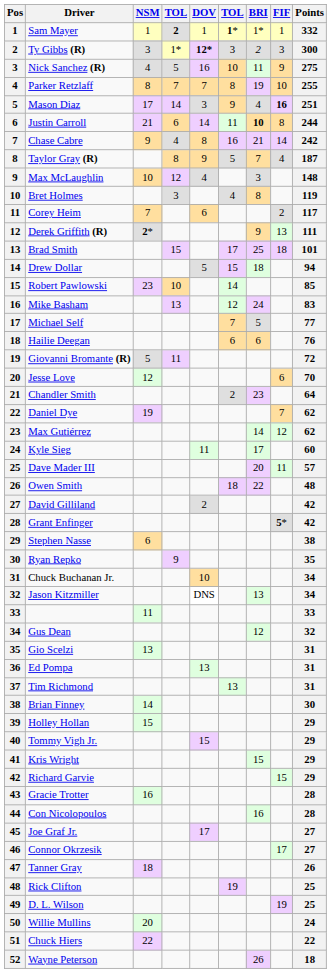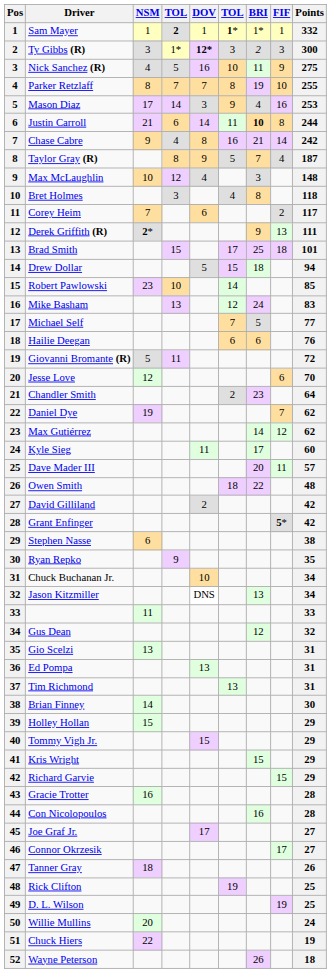 <table class="wikitable" style="font-size:77%; text-align:center;">
 <tr>
 <th valign="middle">Pos</th>
 <th valign="middle">Driver</th>
 <th><a href='#'>NSM</a></th>
 <th><a href='#'>TOL</a></th>
 <th><a href='#'>DOV</a></th>
 <th><a href='#'>TOL</a></th>
 <th><a href='#'>BRI</a></th>
 <th><a href='#'>FIF</a></th>
 <th valign="middle">Points</th>
 </tr>
 <tr>
 <th>1</th>
 <td align="left"><a href='#'>Sam Mayer</a></td>
 <td style="background:#FFFFBF;">1</td>
 <td style="background:#DFDFDF;"><strong>2</strong></td>
 <td style="background:#FFFFBF;">1</td>
 <td style="background:#FFFFBF;"><strong>1</strong>*</td>
 <td style="background:#FFFFBF;">1*</td>
 <td style="background:#FFFFBF;">1</td>
 <th>332</th>
 </tr>
 <tr>
 <th>2</th>
 <td align="left"><a href='#'>Ty Gibbs</a> <strong>(R)</strong></td>
 <td style="background:#DFDFDF;">3</td>
 <td style="background:#FFFFBF;">1*</td>
 <td style="background:#EFCFFF;"><strong>12*</strong></td>
 <td style="background:#DFDFDF;">3</td>
 <td style="background:#DFDFDF;"><em>2</em></td>
 <td style="background:#DFDFDF;">3</td>
 <th>300</th>
 </tr>
 <tr>
 <th>3</th>
 <td align="left"><a href='#'>Nick Sanchez</a> <strong>(R)</strong></td>
 <td style="background:#DFDFDF;">4</td>
 <td style="background:#DFDFDF;">5</td>
 <td style="background:#EFCFFF;">16</td>
 <td style="background:#FFDF9F;">10</td>
 <td style="background:#DFFFDF;">11</td>
 <td style="background:#FFDF9F;">9</td>
 <th>275</th>
 </tr>
 <tr>
 <th>4</th>
 <td align="left"><a href='#'>Parker Retzlaff</a></td>
 <td style="background:#FFDF9F;">8</td>
 <td style="background:#FFDF9F;">7</td>
 <td style="background:#FFDF9F;">7</td>
 <td style="background:#FFDF9F;">8</td>
 <td style="background:#EFCFFF;">19</td>
 <td style="background:#FFDF9F;">10</td>
 <th>255</th>
 </tr>
 <tr>
 <th>5</th>
 <td align="left"><a href='#'>Mason Diaz</a></td>
 <td style="background:#EFCFFF;">17</td>
 <td style="background:#EFCFFF;">14</td>
 <td style="background:#DFDFDF;">3</td>
 <td style="background:#FFDF9F;">9</td>
 <td style="background:#DFDFDF;">4</td>
-<td style="background:#EFCFFF;"><strong>16</strong></td>
-<th>251</th>
+<td style="background:#EFCFFF;">16</td>
+<th>253</th>
 </tr>
 <tr>
 <th>6</th>
 <td align="left"><a href='#'>Justin Carroll</a></td>
 <td style="background:#EFCFFF;">21</td>
 <td style="background:#FFDF9F;">6</td>
 <td style="background:#EFCFFF;">14</td>
 <td style="background:#DFFFDF;">11</td>
 <td style="background:#FFDF9F;"><strong>10</strong></td>
 <td style="background:#FFDF9F;">8</td>
 <th>244</th>
 </tr>
 <tr>
 <th>7</th>
 <td align="left"><a href='#'>Chase Cabre</a></td>
 <td style="background:#FFDF9F;">9</td>
 <td style="background:#DFDFDF;">4</td>
 <td style="background:#FFDF9F;">8</td>
 <td style="background:#EFCFFF;">16</td>
 <td style="background:#EFCFFF;">21</td>
 <td style="background:#EFCFFF;">14</td>
 <th>242</th>
 </tr>
 <tr>
 <th>8</th>
 <td align="left"><a href='#'>Taylor Gray</a> <strong>(R)</strong></td>
 <td></td>
 <td style="background:#FFDF9F;">8</td>
 <td style="background:#FFDF9F;">9</td>
 <td style="background:#DFDFDF;">5</td>
 <td style="background:#FFDF9F;">7</td>
 <td style="background:#DFDFDF;">4</td>
 <th>187</th>
 </tr>
 <tr>
 <th>9</th>
 <td align="left"><a href='#'>Max McLaughlin</a></td>
 <td style="background:#FFDF9F;">10</td>
 <td style="background:#EFCFFF;">12</td>
 <td style="background:#DFDFDF;">4</td>
 <td></td>
 <td style="background:#DFDFDF;">3</td>
 <td></td>
 <th>148</th>
 </tr>
 <tr>
 <th>10</th>
 <td align="left"><a href='#'>Bret Holmes</a></td>
 <td></td>
 <td style="background:#DFDFDF;">3</td>
 <td></td>
 <td style="background:#DFDFDF;">4</td>
 <td style="background:#FFDF9F;">8</td>
 <td></td>
-<th>119</th>
+<th>118</th>
 </tr>
 <tr>
 <th>11</th>
 <td align="left"><a href='#'>Corey Heim</a></td>
 <td style="background:#FFDF9F;">7</td>
 <td></td>
 <td style="background:#FFDF9F;">6</td>
 <td></td>
 <td></td>
 <td style="background:#DFDFDF;">2</td>
 <th>117</th>
 </tr>
 <tr>
 <th>12</th>
 <td align="left"><a href='#'>Derek Griffith</a> <strong>(R)</strong></td>
 <td style="background:#DFDFDF;"><strong>2</strong>*</td>
 <td></td>
 <td></td>
 <td></td>
 <td style="background:#FFDF9F;">9</td>
 <td style="background:#DFFFDF;">13</td>
 <th>111</th>
 </tr>
 <tr>
 <th>13</th>
 <td align="left"><a href='#'>Brad Smith</a></td>
 <td></td>
 <td style="background:#EFCFFF;">15</td>
 <td></td>
 <td style="background:#EFCFFF;">17</td>
 <td style="background:#EFCFFF;">25</td>
 <td style="background:#EFCFFF;">18</td>
 <th>101</th>
 </tr>
 <tr>
 <th>14</th>
 <td align="left"><a href='#'>Drew Dollar</a></td>
 <td></td>
 <td></td>
 <td style="background:#DFDFDF;">5</td>
 <td style="background:#EFCFFF;">15</td>
 <td style="background:#DFFFDF;">18</td>
 <td></td>
 <th>94</th>
 </tr>
 <tr>
 <th>15</th>
 <td align="left"><a href='#'>Robert Pawlowski</a></td>
 <td style="background:#EFCFFF;">23</td>
 <td style="background:#FFDF9F;">10</td>
 <td></td>
 <td style="background:#DFFFDF;">14</td>
 <td></td>
 <td></td>
 <th>85</th>
 </tr>
 <tr>
 <th>16</th>
 <td align="left"><a href='#'>Mike Basham</a></td>
 <td></td>
 <td style="background:#EFCFFF;">13</td>
 <td></td>
 <td style="background:#DFFFDF;">12</td>
 <td style="background:#EFCFFF;">24</td>
 <td></td>
 <th>83</th>
 </tr>
 <tr>
 <th>17</th>
 <td align="left"><a href='#'>Michael Self</a></td>
 <td></td>
 <td></td>
 <td></td>
 <td style="background:#FFDF9F;">7</td>
 <td style="background:#DFDFDF;">5</td>
 <td></td>
 <th>77</th>
 </tr>
 <tr>
 <th>18</th>
 <td align="left"><a href='#'>Hailie Deegan</a></td>
 <td></td>
 <td></td>
 <td></td>
 <td style="background:#FFDF9F;">6</td>
 <td style="background:#FFDF9F;">6</td>
 <td></td>
 <th>76</th>
 </tr>
 <tr>
 <th>19</th>
 <td align="left"><a href='#'>Giovanni Bromante</a> <strong>(R)</strong></td>
 <td style="background:#DFDFDF;">5</td>
 <td style="background:#EFCFFF;">11</td>
 <td></td>
 <td></td>
 <td></td>
 <td></td>
 <th>72</th>
 </tr>
 <tr>
 <th>20</th>
 <td align="left"><a href='#'>Jesse Love</a></td>
 <td style="background:#DFFFDF;">12</td>
 <td></td>
 <td></td>
 <td></td>
 <td></td>
 <td style="background:#FFDF9F;">6</td>
 <th>70</th>
 </tr>
 <tr>
 <th>21</th>
 <td align="left"><a href='#'>Chandler Smith</a></td>
 <td></td>
 <td></td>
 <td></td>
 <td style="background:#DFDFDF;">2</td>
 <td style="background:#EFCFFF;">23</td>
 <td></td>
 <th>64</th>
 </tr>
 <tr>
 <th>22</th>
 <td align="left"><a href='#'>Daniel Dye</a></td>
 <td style="background:#EFCFFF;">19</td>
 <td></td>
 <td></td>
 <td></td>
 <td></td>
 <td style="background:#FFDF9F;">7</td>
 <th>62</th>
 </tr>
 <tr>
 <th>23</th>
 <td align="left"><a href='#'>Max Gutiérrez</a></td>
 <td></td>
 <td></td>
 <td></td>
 <td></td>
 <td style="background:#DFFFDF;">14</td>
 <td style="background:#DFFFDF;">12</td>
 <th>62</th>
 </tr>
 <tr>
 <th>24</th>
 <td align="left"><a href='#'>Kyle Sieg</a></td>
 <td></td>
 <td></td>
 <td style="background:#DFFFDF;">11</td>
 <td></td>
 <td style="background:#DFFFDF;">17</td>
 <td></td>
 <th>60</th>
 </tr>
 <tr>
 <th>25</th>
 <td align="left"><a href='#'>Dave Mader III</a></td>
 <td></td>
 <td></td>
 <td></td>
 <td></td>
 <td style="background:#EFCFFF;">20</td>
 <td style="background:#DFFFDF;">11</td>
 <th>57</th>
 </tr>
 <tr>
 <th>26</th>
 <td align="left"><a href='#'>Owen Smith</a></td>
 <td></td>
 <td></td>
 <td></td>
 <td style="background:#EFCFFF;">18</td>
 <td style="background:#EFCFFF;">22</td>
 <td></td>
 <th>48</th>
 </tr>
 <tr>
 <th>27</th>
 <td align="left"><a href='#'>David Gilliland</a></td>
 <td></td>
 <td></td>
 <td style="background:#DFDFDF;">2</td>
 <td></td>
 <td></td>
 <td></td>
 <th>42</th>
 </tr>
 <tr>
 <th>28</th>
 <td align="left"><a href='#'>Grant Enfinger</a></td>
 <td></td>
 <td></td>
 <td></td>
 <td></td>
 <td></td>
 <td style="background:#DFDFDF;"><strong>5</strong>*</td>
 <th>42</th>
 </tr>
 <tr>
 <th>29</th>
 <td align="left"><a href='#'>Stephen Nasse</a></td>
 <td style="background:#FFDF9F;">6</td>
 <td></td>
 <td></td>
 <td></td>
 <td></td>
 <td></td>
 <th>38</th>
 </tr>
 <tr>
 <th>30</th>
 <td align="left"><a href='#'>Ryan Repko</a></td>
 <td></td>
 <td style="background:#EFCFFF;">9</td>
 <td></td>
 <td></td>
 <td></td>
 <td></td>
 <th>35</th>
 </tr>
 <tr>
 <th>31</th>
 <td align="left">Chuck Buchanan Jr.</td>
 <td></td>
 <td></td>
 <td style="background:#FFDF9F;">10</td>
 <td></td>
 <td></td>
 <td></td>
 <th>34</th>
 </tr>
 <tr>
 <th>32</th>
 <td align="left"><a href='#'>Jason Kitzmiller</a></td>
 <td></td>
 <td></td>
 <td style="background:#FFFFFF;">DNS</td>
 <td></td>
 <td style="background:#DFFFDF;">13</td>
 <td></td>
 <th>34</th>
 </tr>
 <tr>
 <th>33</th>
 <td align="left"></td>
 <td style="background:#DFFFDF;">11</td>
 <td></td>
 <td></td>
 <td></td>
 <td></td>
 <td></td>
 <th>33</th>
 </tr>
 <tr>
 <th>34</th>
 <td align="left"><a href='#'>Gus Dean</a></td>
 <td></td>
 <td></td>
 <td></td>
 <td></td>
 <td style="background:#DFFFDF;">12</td>
 <td></td>
 <th>32</th>
 </tr>
 <tr>
 <th>35</th>
 <td align="left"><a href='#'>Gio Scelzi</a></td>
 <td style="background:#DFFFDF;">13</td>
 <td></td>
 <td></td>
 <td></td>
 <td></td>
 <td></td>
 <th>31</th>
 </tr>
 <tr>
 <th>36</th>
 <td align="left"><a href='#'>Ed Pompa</a></td>
 <td></td>
 <td></td>
 <td style="background:#DFFFDF;">13</td>
 <td></td>
 <td></td>
 <td></td>
 <th>31</th>
 </tr>
 <tr>
 <th>37</th>
 <td align="left"><a href='#'>Tim Richmond</a></td>
 <td></td>
 <td></td>
 <td></td>
 <td style="background:#DFFFDF;">13</td>
 <td></td>
 <td></td>
 <th>31</th>
 </tr>
 <tr>
 <th>38</th>
 <td align="left"><a href='#'>Brian Finney</a></td>
 <td style="background:#DFFFDF;">14</td>
 <td></td>
 <td></td>
 <td></td>
 <td></td>
 <td></td>
 <th>30</th>
 </tr>
 <tr>
 <th>39</th>
 <td align="left"><a href='#'>Holley Hollan</a></td>
 <td style="background:#DFFFDF;">15</td>
 <td></td>
 <td></td>
 <td></td>
 <td></td>
 <td></td>
 <th>29</th>
 </tr>
 <tr>
 <th>40</th>
 <td align="left"><a href='#'>Tommy Vigh Jr.</a></td>
 <td></td>
 <td></td>
 <td style="background:#EFCFFF;">15</td>
 <td></td>
 <td></td>
 <td></td>
 <th>29</th>
 </tr>
 <tr>
 <th>41</th>
 <td align="left"><a href='#'>Kris Wright</a></td>
 <td></td>
 <td></td>
 <td></td>
 <td></td>
 <td style="background:#DFFFDF;">15</td>
 <td></td>
 <th>29</th>
 </tr>
 <tr>
 <th>42</th>
 <td align="left"><a href='#'>Richard Garvie</a></td>
 <td></td>
 <td></td>
 <td></td>
 <td></td>
 <td></td>
 <td style="background:#DFFFDF;">15</td>
 <th>29</th>
 </tr>
 <tr>
 <th>43</th>
 <td align="left"><a href='#'>Gracie Trotter</a></td>
 <td style="background:#DFFFDF;">16</td>
 <td></td>
 <td></td>
 <td></td>
 <td></td>
 <td></td>
 <th>28</th>
 </tr>
 <tr>
 <th>44</th>
 <td align="left"><a href='#'>Con Nicolopoulos</a></td>
 <td></td>
 <td></td>
 <td></td>
 <td></td>
 <td style="background:#DFFFDF;">16</td>
 <td></td>
 <th>28</th>
 </tr>
 <tr>
 <th>45</th>
 <td align="left"><a href='#'>Joe Graf Jr.</a></td>
 <td></td>
 <td></td>
 <td style="background:#EFCFFF;">17</td>
 <td></td>
 <td></td>
 <td></td>
 <th>27</th>
 </tr>
 <tr>
 <th>46</th>
 <td align="left"><a href='#'>Connor Okrzesik</a></td>
 <td></td>
 <td></td>
 <td></td>
 <td></td>
 <td></td>
 <td style="background:#DFFFDF;">17</td>
 <th>27</th>
 </tr>
 <tr>
 <th>47</th>
 <td align="left"><a href='#'>Tanner Gray</a></td>
 <td style="background:#EFCFFF;">18</td>
 <td></td>
 <td></td>
 <td></td>
 <td></td>
 <td></td>
 <th>26</th>
 </tr>
 <tr>
 <th>48</th>
 <td align="left"><a href='#'>Rick Clifton</a></td>
 <td></td>
 <td></td>
 <td></td>
 <td style="background:#EFCFFF;">19</td>
 <td></td>
 <td></td>
 <th>25</th>
 </tr>
 <tr>
 <th>49</th>
 <td align="left"><a href='#'>D. L. Wilson</a></td>
 <td></td>
 <td></td>
 <td></td>
 <td></td>
 <td></td>
 <td style="background:#EFCFFF;">19</td>
 <th>25</th>
 </tr>
 <tr>
 <th>50</th>
 <td align="left"><a href='#'>Willie Mullins</a></td>
 <td style="background:#DFFFDF;">20</td>
 <td></td>
 <td></td>
 <td></td>
 <td></td>
 <td></td>
 <th>24</th>
 </tr>
 <tr>
 <th>51</th>
 <td align="left"><a href='#'>Chuck Hiers</a></td>
 <td style="background:#EFCFFF;">22</td>
 <td></td>
 <td></td>
 <td></td>
 <td></td>
 <td></td>
-<th>22</th>
+<th>19</th>
 </tr>
 <tr>
 <th>52</th>
 <td align="left"><a href='#'>Wayne Peterson</a></td>
 <td></td>
 <td></td>
 <td></td>
 <td></td>
 <td style="background:#EFCFFF;">26</td>
 <td></td>
 <th>18</th>
 </tr>
 </table>
